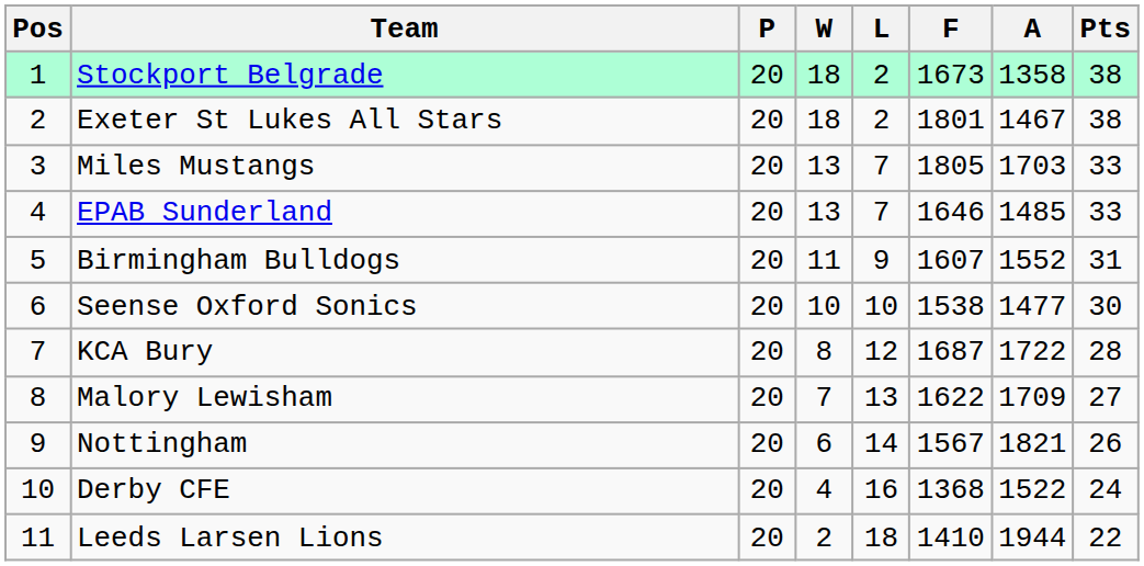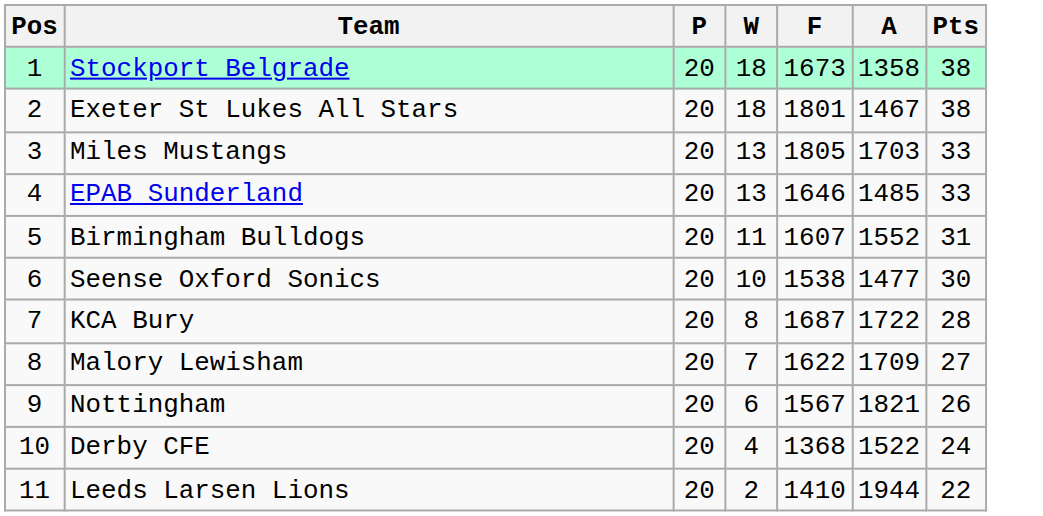 <table class="wikitable" style="font-size: 100%">
 <tr>
 <th width=20>Pos</th>
 <th width=300>Team</th>
 <th width=20>P</th>
 <th width=20>W</th>
-<th width=20>L</th>
 <th width=25>F</th>
 <th width=25>A</th>
 <th width=20>Pts</th>
 </tr>
 <tr align=center style="background: #ADFFD6;">
 <td>1</td>
 <td align="left"><a href='#'>Stockport Belgrade</a></td>
 <td>20</td>
 <td>18</td>
-<td>2</td>
 <td>1673</td>
 <td>1358</td>
 <td>38</td>
 </tr>
 <tr align=center>
 <td>2</td>
 <td align="left">Exeter St Lukes All Stars</td>
 <td>20</td>
 <td>18</td>
-<td>2</td>
 <td>1801</td>
 <td>1467</td>
 <td>38</td>
 </tr>
 <tr align=center>
 <td>3</td>
 <td align="left">Miles Mustangs</td>
 <td>20</td>
 <td>13</td>
-<td>7</td>
 <td>1805</td>
 <td>1703</td>
 <td>33</td>
 </tr>
 <tr align=center>
 <td>4</td>
 <td align="left"><a href='#'>EPAB Sunderland</a></td>
 <td>20</td>
 <td>13</td>
-<td>7</td>
 <td>1646</td>
 <td>1485</td>
 <td>33</td>
 </tr>
 <tr align=center>
 <td>5</td>
 <td align="left">Birmingham Bulldogs</td>
 <td>20</td>
 <td>11</td>
-<td>9</td>
 <td>1607</td>
 <td>1552</td>
 <td>31</td>
 </tr>
 <tr align=center>
 <td>6</td>
 <td align="left">Seense Oxford Sonics</td>
 <td>20</td>
-<td>10</td>
 <td>10</td>
 <td>1538</td>
 <td>1477</td>
 <td>30</td>
 </tr>
 <tr align=center>
 <td>7</td>
 <td align="left">KCA Bury</td>
 <td>20</td>
 <td>8</td>
-<td>12</td>
 <td>1687</td>
 <td>1722</td>
 <td>28</td>
 </tr>
 <tr align=center>
 <td>8</td>
 <td align="left">Malory Lewisham</td>
 <td>20</td>
 <td>7</td>
-<td>13</td>
 <td>1622</td>
 <td>1709</td>
 <td>27</td>
 </tr>
 <tr align=center>
 <td>9</td>
 <td align="left">Nottingham</td>
 <td>20</td>
 <td>6</td>
-<td>14</td>
 <td>1567</td>
 <td>1821</td>
 <td>26</td>
 </tr>
 <tr align=center>
 <td>10</td>
 <td align="left">Derby CFE</td>
 <td>20</td>
 <td>4</td>
-<td>16</td>
 <td>1368</td>
 <td>1522</td>
 <td>24</td>
 </tr>
 <tr align=center>
 <td>11</td>
 <td align="left">Leeds Larsen Lions</td>
 <td>20</td>
 <td>2</td>
-<td>18</td>
 <td>1410</td>
 <td>1944</td>
 <td>22</td>
 </tr>
 </table>
